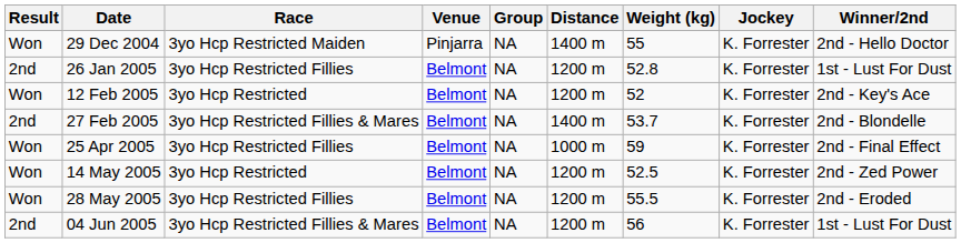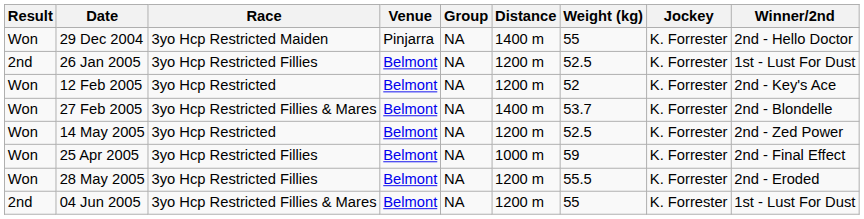 <table class="wikitable">
 <tr>
 <th>Result</th>
 <th>Date</th>
 <th>Race</th>
 <th>Venue</th>
 <th>Group</th>
 <th>Distance</th>
 <th>Weight (kg)</th>
 <th>Jockey</th>
 <th>Winner/2nd</th>
 </tr>
 <tr>
 <td>Won</td>
 <td>29 Dec 2004</td>
 <td>3yo Hcp Restricted Maiden</td>
 <td>Pinjarra</td>
 <td>NA</td>
 <td>1400 m</td>
 <td>55</td>
 <td>K. Forrester</td>
 <td>2nd - Hello Doctor</td>
 </tr>
 <tr>
 <td>2nd</td>
 <td>26 Jan 2005</td>
 <td>3yo Hcp Restricted Fillies</td>
 <td><a href='#'>Belmont</a></td>
 <td>NA</td>
 <td>1200 m</td>
-<td>52.8</td>
+<td>52.5</td>
 <td>K. Forrester</td>
 <td>1st - Lust For Dust</td>
 </tr>
 <tr>
 <td>Won</td>
 <td>12 Feb 2005</td>
 <td>3yo Hcp Restricted</td>
 <td><a href='#'>Belmont</a></td>
 <td>NA</td>
 <td>1200 m</td>
 <td>52</td>
 <td>K. Forrester</td>
 <td>2nd - Key's Ace</td>
 </tr>
 <tr>
-<td>2nd</td>
+<td>Won</td>
 <td>27 Feb 2005</td>
 <td>3yo Hcp Restricted Fillies & Mares</td>
 <td><a href='#'>Belmont</a></td>
 <td>NA</td>
 <td>1400 m</td>
 <td>53.7</td>
 <td>K. Forrester</td>
 <td>2nd - Blondelle</td>
 </tr>
 <tr>
 <td>Won</td>
+<td>14 May 2005</td>
+<td>3yo Hcp Restricted</td>
+<td><a href='#'>Belmont</a></td>
+<td>NA</td>
+<td>1200 m</td>
+<td>52.5</td>
+<td>K. Forrester</td>
+<td>2nd - Zed Power</td>
+</tr>
+<tr>
+<td>Won</td>
 <td>25 Apr 2005</td>
 <td>3yo Hcp Restricted Fillies</td>
 <td><a href='#'>Belmont</a></td>
 <td>NA</td>
 <td>1000 m</td>
 <td>59</td>
 <td>K. Forrester</td>
 <td>2nd - Final Effect</td>
-</tr>
-<tr>
-<td>Won</td>
-<td>14 May 2005</td>
-<td>3yo Hcp Restricted</td>
-<td><a href='#'>Belmont</a></td>
-<td>NA</td>
-<td>1200 m</td>
-<td>52.5</td>
-<td>K. Forrester</td>
-<td>2nd - Zed Power</td>
 </tr>
 <tr>
 <td>Won</td>
 <td>28 May 2005</td>
 <td>3yo Hcp Restricted Fillies</td>
 <td><a href='#'>Belmont</a></td>
 <td>NA</td>
 <td>1200 m</td>
 <td>55.5</td>
 <td>K. Forrester</td>
 <td>2nd - Eroded</td>
 </tr>
 <tr>
 <td>2nd</td>
 <td>04 Jun 2005</td>
 <td>3yo Hcp Restricted Fillies & Mares</td>
 <td><a href='#'>Belmont</a></td>
 <td>NA</td>
 <td>1200 m</td>
-<td>56</td>
+<td>55</td>
 <td>K. Forrester</td>
 <td>1st - Lust For Dust</td>
 </tr>
 </table>
